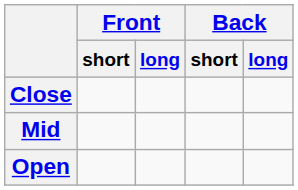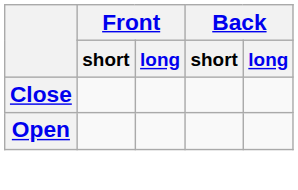 <table class="wikitable" style="text-align: center;">
 <tr>
 <th rowspan="2"></th>
 <th colspan="2"><a href='#'>Front</a></th>
 <th colspan="2"><a href='#'>Back</a></th>
 </tr>
 <tr>
 <th><small>short</small></th>
 <th><a href='#'><small>long</small></a></th>
 <th><small>short</small></th>
 <th><a href='#'><small>long</small></a></th>
 </tr>
 <tr>
 <th><a href='#'>Close</a></th>
 <td></td>
 <td></td>
 <td></td>
 <td></td>
 </tr>
 <tr>
-<th><a href='#'>Mid</a></th>
-<td></td>
-<td></td>
-<td></td>
-<td></td>
-</tr>
-<tr>
 <th><a href='#'>Open</a></th>
 <td></td>
 <td></td>
 <td></td>
 <td></td>
 </tr>
 </table>
